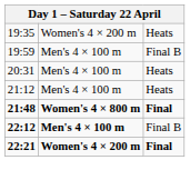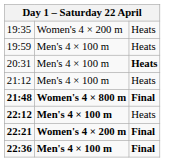 <table class="wikitable">
 <tr>
 <th colspan=3>Day 1 – Saturday 22 April</th>
 </tr>
 <tr>
 <td>19:35</td>
 <td>Women's 4 × 200 m</td>
 <td>Heats</td>
 </tr>
 <tr>
 <td>19:59</td>
 <td>Men's 4 × 100 m</td>
-<td>Final B</td>
+<td>Heats</td>
 </tr>
 <tr>
 <td>20:31</td>
 <td>Men's 4 × 100 m</td>
-<td>Heats</td>
+<td><strong>Heats</strong></td>
 </tr>
 <tr>
 <td>21:12</td>
 <td>Men's 4 × 100 m</td>
 <td>Heats</td>
 </tr>
 <tr>
 <td><strong>21:48</strong></td>
 <td><strong>Women's 4 × 800 m</strong></td>
 <td><strong>Final</strong></td>
 </tr>
 <tr>
 <td><strong>22:12</strong></td>
 <td><strong>Men's 4 × 100 m</strong></td>
-<td>Final B</td>
+<td>Heats</td>
 </tr>
 <tr>
 <td><strong>22:21</strong></td>
 <td><strong>Women's 4 × 200 m</strong></td>
 <td><strong>Final</strong></td>
 </tr>
+<tr>
+<td><strong>22:36</strong></td>
+<td><strong>Men's 4 × 100 m</strong></td>
+<td><strong>Final</strong></td>
+</tr>
 </table>
